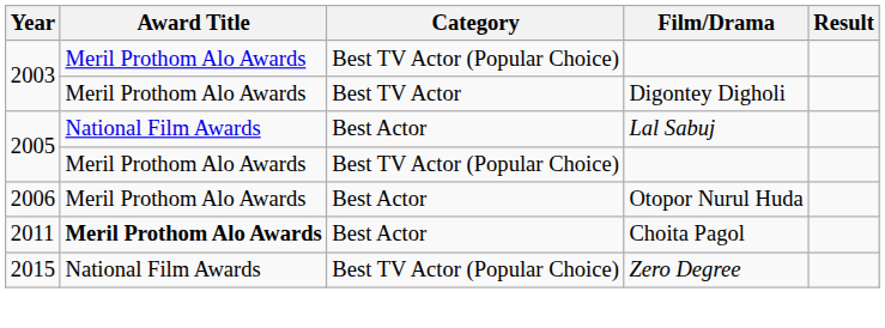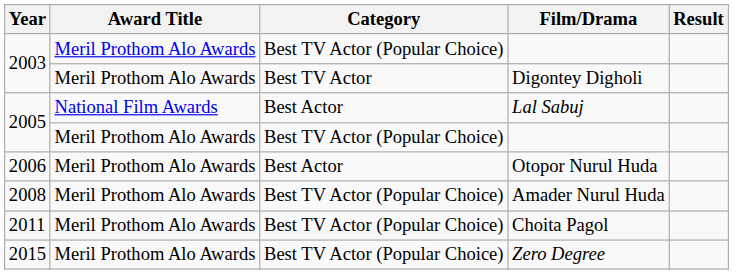 <table class="wikitable">
 <tr>
 <th>Year</th>
 <th>Award Title</th>
 <th>Category</th>
 <th>Film/Drama</th>
 <th>Result</th>
 </tr>
 <tr>
 <td rowspan="2">2003</td>
 <td><a href='#'>Meril Prothom Alo Awards</a></td>
 <td>Best TV Actor (Popular Choice)</td>
 <td></td>
 <td></td>
 </tr>
 <tr>
 <td>Meril Prothom Alo Awards</td>
 <td>Best TV Actor</td>
 <td>Digontey Digholi</td>
 <td></td>
 </tr>
 <tr>
 <td rowspan="2">2005</td>
 <td><a href='#'>National Film Awards</a></td>
 <td>Best Actor</td>
 <td><em>Lal Sabuj</em></td>
 <td></td>
 </tr>
 <tr>
 <td>Meril Prothom Alo Awards</td>
 <td>Best TV Actor (Popular Choice)</td>
 <td></td>
 <td></td>
 </tr>
 <tr>
 <td>2006</td>
 <td>Meril Prothom Alo Awards</td>
 <td>Best Actor</td>
 <td>Otopor Nurul Huda</td>
 <td></td>
 </tr>
 <tr>
+<td>2008</td>
+<td>Meril Prothom Alo Awards</td>
+<td>Best TV Actor (Popular Choice)</td>
+<td>Amader Nurul Huda</td>
+<td></td>
+</tr>
+<tr>
 <td>2011</td>
-<td><strong>Meril Prothom Alo Awards</strong></td>
-<td>Best Actor</td>
+<td>Meril Prothom Alo Awards</td>
+<td>Best TV Actor (Popular Choice)</td>
 <td>Choita Pagol</td>
 <td></td>
 </tr>
 <tr>
 <td>2015</td>
-<td>National Film Awards</td>
+<td>Meril Prothom Alo Awards</td>
 <td>Best TV Actor (Popular Choice)</td>
 <td><em>Zero Degree</em></td>
 <td></td>
 </tr>
 </table>
